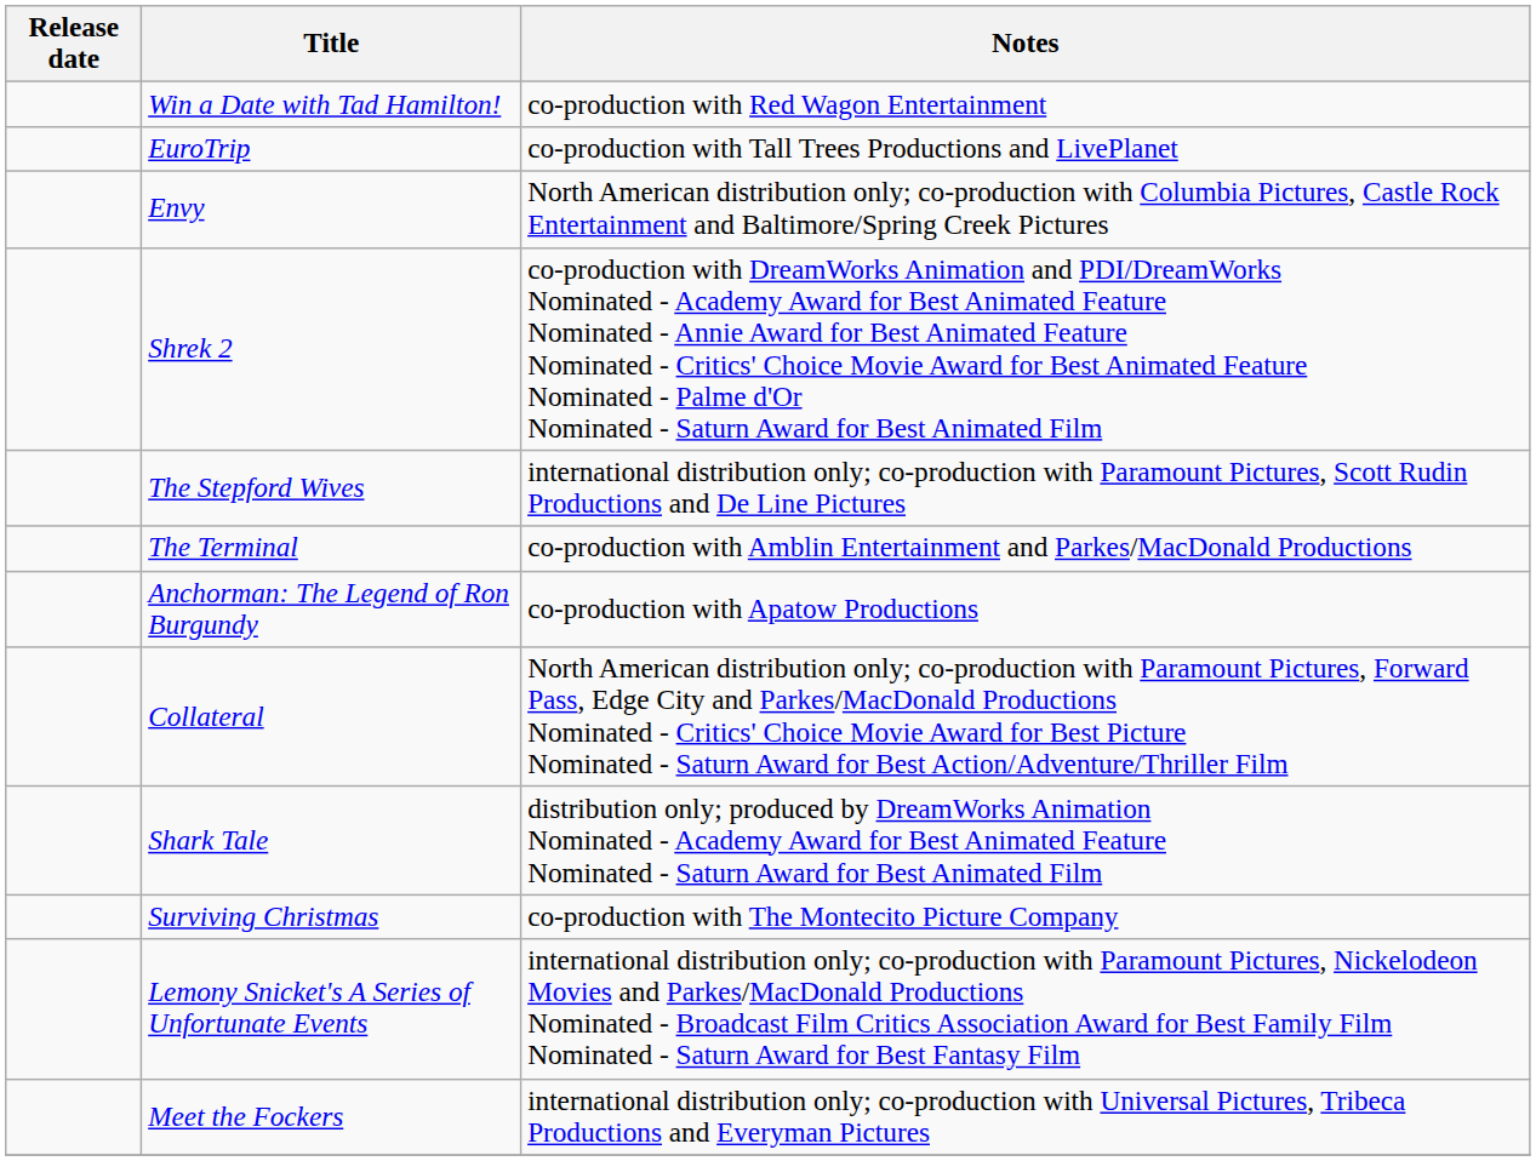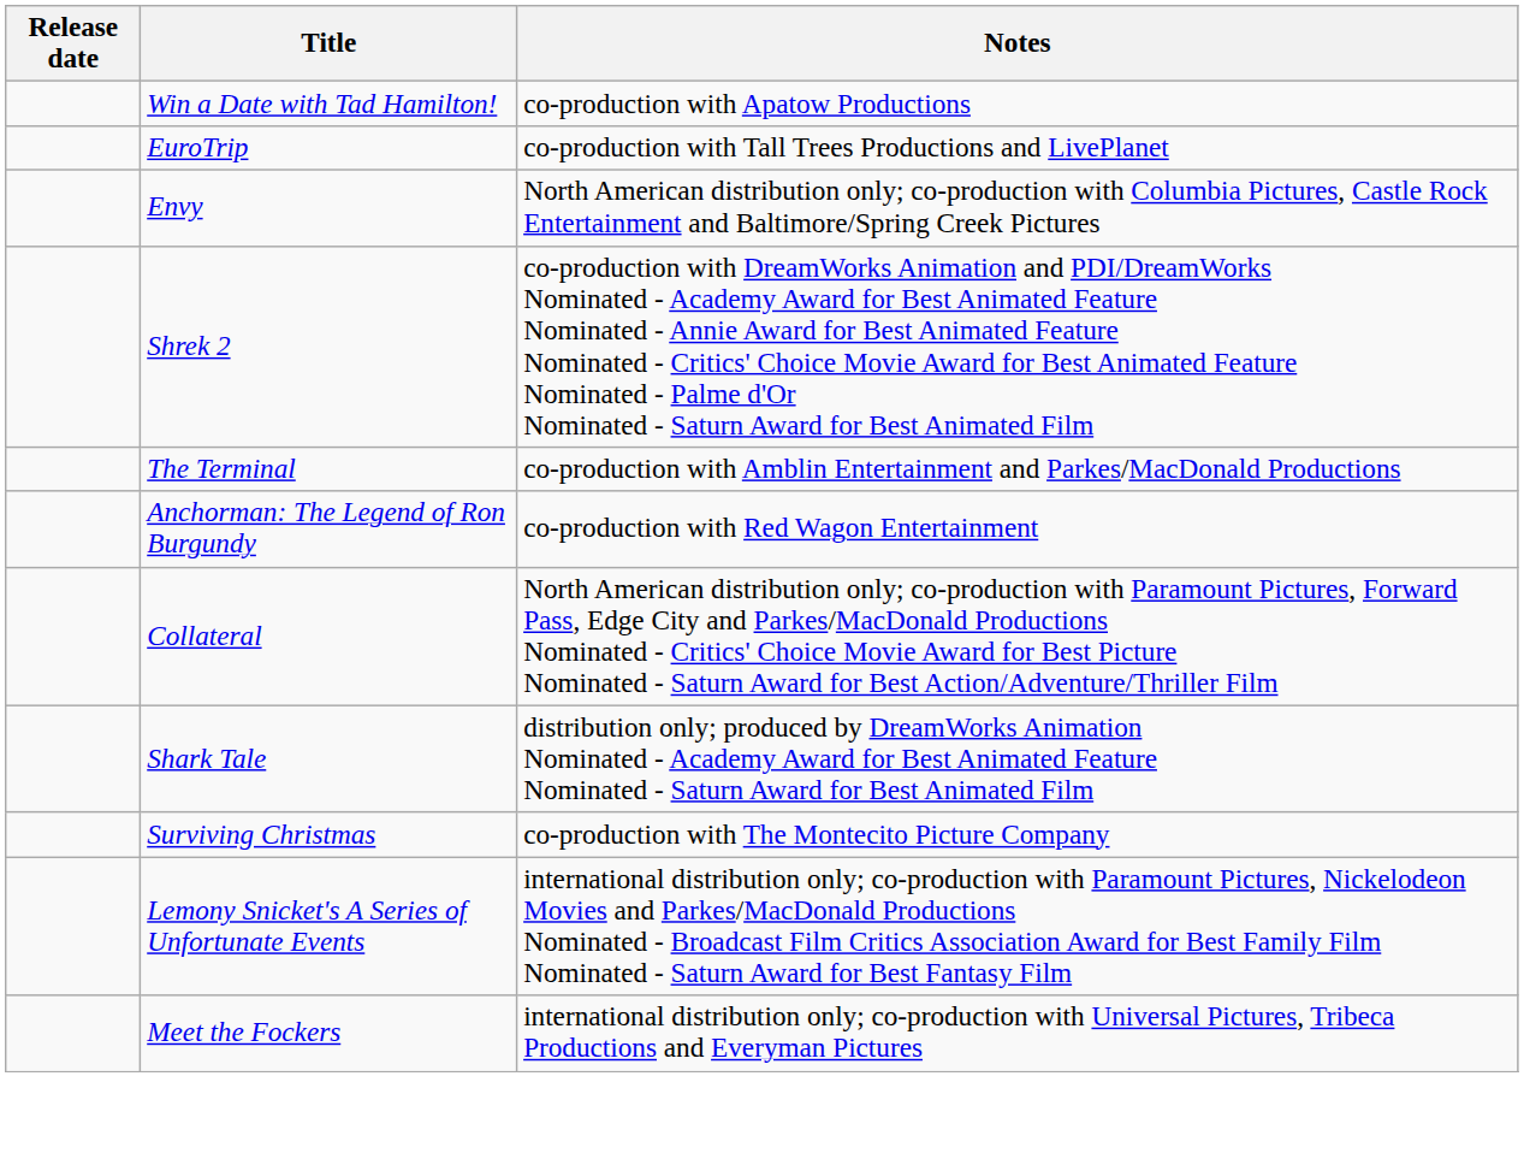 <table class="wikitable sortable">
 <tr>
 <th>Release date</th>
 <th>Title</th>
 <th>Notes</th>
 </tr>
 <tr>
 <td></td>
 <td><em><a href='#'>Win a Date with Tad Hamilton!</a></em></td>
-<td>co-production with <a href='#'>Red Wagon Entertainment</a></td>
+<td>co-production with <a href='#'>Apatow Productions</a></td>
 </tr>
 <tr>
 <td></td>
 <td><em><a href='#'>EuroTrip</a></em></td>
 <td>co-production with Tall Trees Productions and <a href='#'>LivePlanet</a></td>
 </tr>
 <tr>
 <td></td>
 <td><em><a href='#'>Envy</a></em></td>
 <td>North American distribution only; co-production with <a href='#'>Columbia Pictures</a>, <a href='#'>Castle Rock Entertainment</a> and Baltimore/Spring Creek Pictures</td>
 </tr>
 <tr>
 <td></td>
 <td><em><a href='#'>Shrek 2</a></em></td>
 <td>co-production with <a href='#'>DreamWorks Animation</a> and <a href='#'>PDI/DreamWorks</a><br>Nominated - <a href='#'>Academy Award for Best Animated Feature</a><br>Nominated - <a href='#'>Annie Award for Best Animated Feature</a><br>Nominated - <a href='#'>Critics' Choice Movie Award for Best Animated Feature</a><br>Nominated - <a href='#'>Palme d'Or</a><br>Nominated - <a href='#'>Saturn Award for Best Animated Film</a></td>
 </tr>
 <tr>
 <td></td>
-<td><em><a href='#'>The Stepford Wives</a></em></td>
-<td>international distribution only; co-production with <a href='#'>Paramount Pictures</a>, <a href='#'>Scott Rudin Productions</a> and <a href='#'>De Line Pictures</a></td>
-</tr>
-<tr>
-<td></td>
 <td><em><a href='#'>The Terminal</a></em></td>
 <td>co-production with <a href='#'>Amblin Entertainment</a> and <a href='#'>Parkes</a>/<a href='#'>MacDonald Productions</a></td>
 </tr>
 <tr>
 <td></td>
 <td><em><a href='#'>Anchorman: The Legend of Ron Burgundy</a></em></td>
-<td>co-production with <a href='#'>Apatow Productions</a></td>
+<td>co-production with <a href='#'>Red Wagon Entertainment</a></td>
 </tr>
 <tr>
 <td></td>
 <td><em><a href='#'>Collateral</a></em></td>
 <td>North American distribution only; co-production with <a href='#'>Paramount Pictures</a>, <a href='#'>Forward Pass</a>, Edge City and <a href='#'>Parkes</a>/<a href='#'>MacDonald Productions</a><br>Nominated - <a href='#'>Critics' Choice Movie Award for Best Picture</a><br>Nominated - <a href='#'>Saturn Award for Best Action/Adventure/Thriller Film</a></td>
 </tr>
 <tr>
 <td></td>
 <td><em><a href='#'>Shark Tale</a></em></td>
 <td>distribution only; produced by <a href='#'>DreamWorks Animation</a><br>Nominated - <a href='#'>Academy Award for Best Animated Feature</a><br>Nominated - <a href='#'>Saturn Award for Best Animated Film</a></td>
 </tr>
 <tr>
 <td></td>
 <td><em><a href='#'>Surviving Christmas</a></em></td>
 <td>co-production with <a href='#'>The Montecito Picture Company</a></td>
 </tr>
 <tr>
 <td></td>
 <td><em><a href='#'>Lemony Snicket's A Series of Unfortunate Events</a></em></td>
 <td>international distribution only; co-production with <a href='#'>Paramount Pictures</a>, <a href='#'>Nickelodeon Movies</a> and <a href='#'>Parkes</a>/<a href='#'>MacDonald Productions</a><br>Nominated - <a href='#'>Broadcast Film Critics Association Award for Best Family Film</a><br>Nominated - <a href='#'>Saturn Award for Best Fantasy Film</a></td>
 </tr>
 <tr>
 <td></td>
 <td><em><a href='#'>Meet the Fockers</a></em></td>
 <td>international distribution only; co-production with <a href='#'>Universal Pictures</a>, <a href='#'>Tribeca Productions</a> and <a href='#'>Everyman Pictures</a></td>
 </tr>
 <tr>
 </tr>
 </table>
